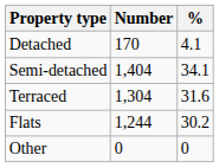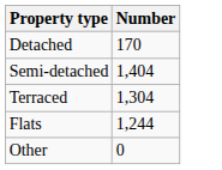 <table class="wikitable">
 <tr>
 <th>Property type</th>
 <th>Number</th>
-<th>%</th>
 </tr>
 <tr>
 <td>Detached</td>
 <td>170</td>
-<td>4.1</td>
 </tr>
 <tr>
 <td>Semi-detached</td>
 <td>1,404</td>
-<td>34.1</td>
 </tr>
 <tr>
 <td>Terraced</td>
 <td>1,304</td>
-<td>31.6</td>
 </tr>
 <tr>
 <td>Flats</td>
 <td>1,244</td>
-<td>30.2</td>
 </tr>
 <tr>
 <td>Other</td>
 <td>0</td>
-<td>0</td>
 </tr>
 </table>
